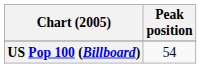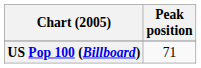 <table class="wikitable sortable plainrowheaders" style="text-align:center">
 <tr>
 <th scope="col">Chart (2005)</th>
 <th scope="col">Peak<br>position</th>
 </tr>
 <tr>
 </tr>
 <tr>
 </tr>
 <tr>
 <th scope="row">US <a href='#'>Pop 100</a> (<em><a href='#'>Billboard</a></em>)</th>
-<td>54</td>
+<td>71</td>
 </tr>
 </table>
